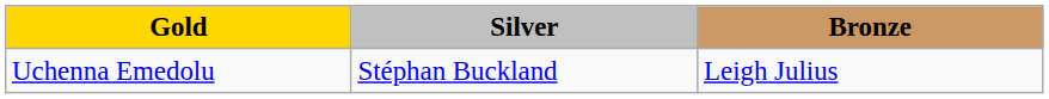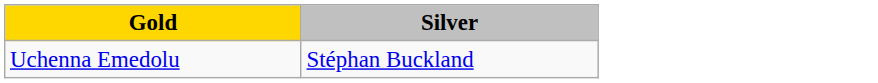 <table class="wikitable" style="text-align:left">
 <tr align="center">
 <td width=200 bgcolor=gold><strong>Gold</strong></td>
 <td width=200 bgcolor=silver><strong>Silver</strong></td>
-<td width=200 bgcolor=CC9966><strong>Bronze</strong></td>
 </tr>
 <tr>
 <td><a href='#'>Uchenna Emedolu</a><br><em></em></td>
 <td><a href='#'>Stéphan Buckland</a><br><em></em></td>
-<td><a href='#'>Leigh Julius</a><br><em></em></td>
 </tr>
 </table>
